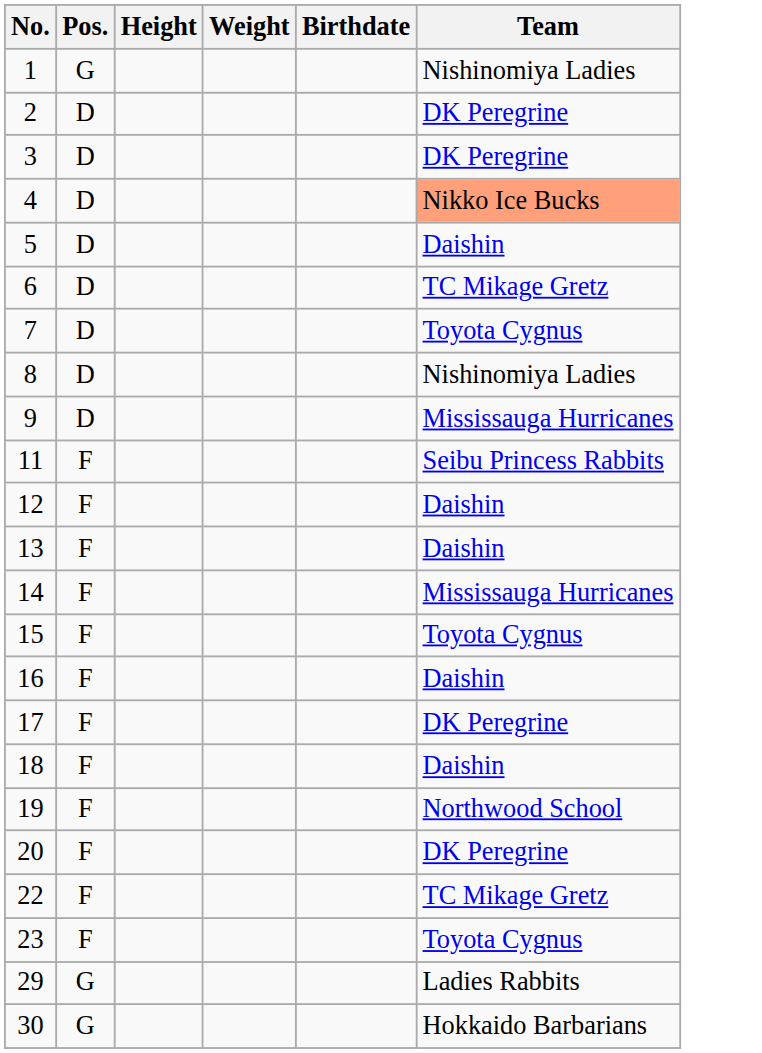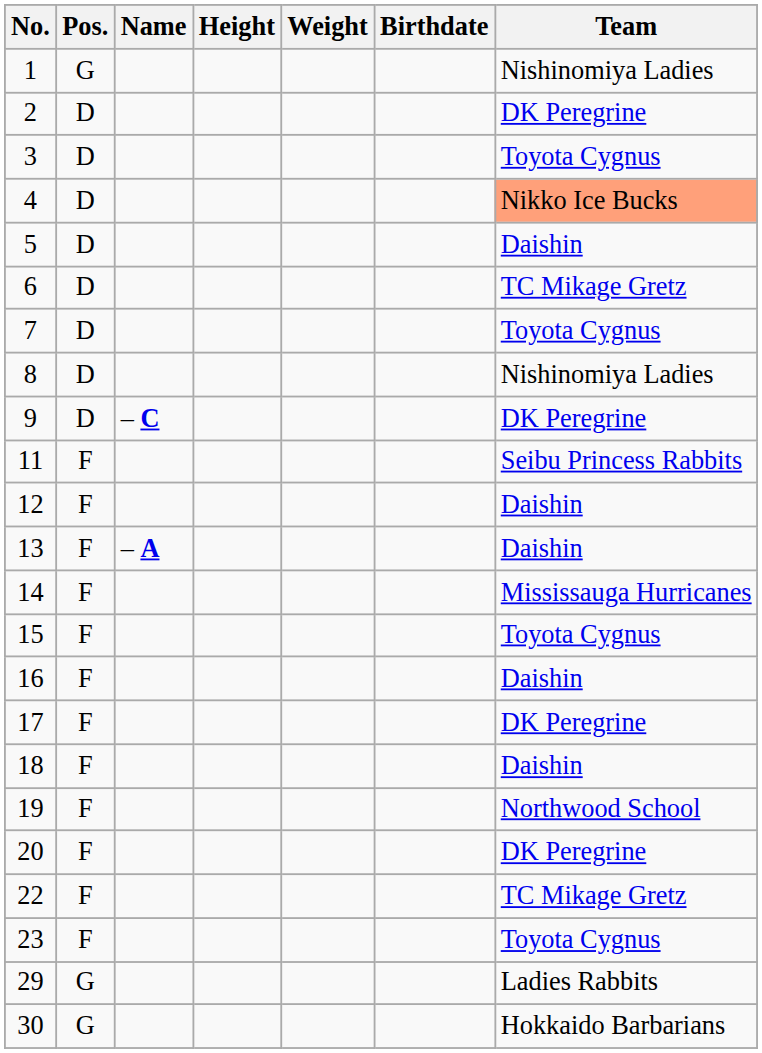 <table class="wikitable sortable" width="" style="font-size: 90%; text-align: center;">
 <tr>
 <th>No.</th>
 <th>Pos.</th>
+<th>Name</th>
 <th>Height</th>
 <th>Weight</th>
 <th>Birthdate</th>
 <th>Team</th>
 </tr>
 <tr>
 <td>1</td>
 <td>G</td>
+<td align=left></td>
 <td></td>
 <td></td>
 <td align=right></td>
 <td align=left> Nishinomiya Ladies</td>
 </tr>
 <tr>
 <td>2</td>
 <td>D</td>
+<td align=left></td>
 <td></td>
 <td></td>
 <td align=right></td>
 <td align=left> <a href='#'>DK Peregrine</a></td>
 </tr>
 <tr>
 <td>3</td>
 <td>D</td>
+<td align=left></td>
 <td></td>
 <td></td>
 <td align=right></td>
-<td align=left> <a href='#'>DK Peregrine</a></td>
+<td align=left> <a href='#'>Toyota Cygnus</a></td>
 </tr>
 <tr>
 <td>4</td>
 <td>D</td>
+<td align=left></td>
 <td></td>
 <td></td>
 <td align=right></td>
 <td align=left style="background: lightsalmon;"> Nikko Ice Bucks</td>
 </tr>
 <tr>
 <td>5</td>
 <td>D</td>
+<td align=left></td>
 <td></td>
 <td></td>
 <td align=right></td>
 <td align=left> <a href='#'>Daishin</a></td>
 </tr>
 <tr>
 <td>6</td>
 <td>D</td>
+<td align=left></td>
 <td></td>
 <td></td>
 <td align=right></td>
 <td align=left> <a href='#'>TC Mikage Gretz</a></td>
 </tr>
 <tr>
 <td>7</td>
 <td>D</td>
+<td align=left></td>
 <td></td>
 <td></td>
 <td align=right></td>
 <td align=left> <a href='#'>Toyota Cygnus</a></td>
 </tr>
 <tr>
 <td>8</td>
 <td>D</td>
+<td align=left></td>
 <td></td>
 <td></td>
 <td align=right></td>
 <td align=left> Nishinomiya Ladies</td>
 </tr>
 <tr>
 <td>9</td>
 <td>D</td>
+<td align=left> – <a href='#'><strong>C</strong></a></td>
 <td></td>
 <td></td>
 <td align=right></td>
-<td align=left> <a href='#'>Mississauga Hurricanes</a></td>
+<td align=left> <a href='#'>DK Peregrine</a></td>
 </tr>
 <tr>
 <td>11</td>
 <td>F</td>
+<td align=left></td>
 <td></td>
 <td></td>
 <td align=right></td>
 <td align=left> <a href='#'>Seibu Princess Rabbits</a></td>
 </tr>
 <tr>
 <td>12</td>
 <td>F</td>
+<td align=left></td>
 <td></td>
 <td></td>
 <td align=right></td>
 <td align=left> <a href='#'>Daishin</a></td>
 </tr>
 <tr>
 <td>13</td>
 <td>F</td>
+<td align=left> – <a href='#'><strong>A</strong></a></td>
 <td></td>
 <td></td>
 <td align=right></td>
 <td align=left> <a href='#'>Daishin</a></td>
 </tr>
 <tr>
 <td>14</td>
 <td>F</td>
+<td align=left></td>
 <td></td>
 <td></td>
 <td align=right></td>
 <td align=left> <a href='#'>Mississauga Hurricanes</a></td>
 </tr>
 <tr>
 <td>15</td>
 <td>F</td>
+<td align=left></td>
 <td></td>
 <td></td>
 <td align=right></td>
 <td align=left> <a href='#'>Toyota Cygnus</a></td>
 </tr>
 <tr>
 <td>16</td>
 <td>F</td>
+<td align=left></td>
 <td></td>
 <td></td>
 <td align=right></td>
 <td align=left> <a href='#'>Daishin</a></td>
 </tr>
 <tr>
 <td>17</td>
 <td>F</td>
+<td align=left></td>
 <td></td>
 <td></td>
 <td align=right></td>
 <td align=left> <a href='#'>DK Peregrine</a></td>
 </tr>
 <tr>
 <td>18</td>
 <td>F</td>
+<td align=left></td>
 <td></td>
 <td></td>
 <td align=right></td>
 <td align=left> <a href='#'>Daishin</a></td>
 </tr>
 <tr>
 <td>19</td>
 <td>F</td>
+<td align=left></td>
 <td></td>
 <td></td>
 <td align=right></td>
 <td align=left> <a href='#'>Northwood School</a></td>
 </tr>
 <tr>
 <td>20</td>
 <td>F</td>
+<td align=left></td>
 <td></td>
 <td></td>
 <td align=right></td>
 <td align=left> <a href='#'>DK Peregrine</a></td>
 </tr>
 <tr>
 <td>22</td>
 <td>F</td>
+<td align=left></td>
 <td></td>
 <td></td>
 <td align=right></td>
 <td align=left> <a href='#'>TC Mikage Gretz</a></td>
 </tr>
 <tr>
 <td>23</td>
 <td>F</td>
+<td align=left></td>
 <td></td>
 <td></td>
 <td align=right></td>
 <td align=left> <a href='#'>Toyota Cygnus</a></td>
 </tr>
 <tr>
 <td>29</td>
 <td>G</td>
+<td align=left></td>
 <td></td>
 <td></td>
 <td align=right></td>
 <td align=left> Ladies Rabbits</td>
 </tr>
 <tr>
 <td>30</td>
 <td>G</td>
+<td align=left></td>
 <td></td>
 <td></td>
 <td align=right></td>
 <td align=left> Hokkaido Barbarians</td>
 </tr>
 </table>
